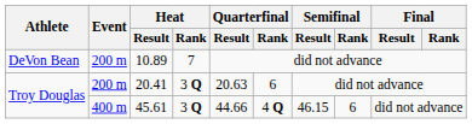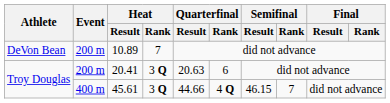 <table class="wikitable" style="font-size:90%">
 <tr>
 <th rowspan="2">Athlete</th>
 <th rowspan="2">Event</th>
 <th colspan="2">Heat</th>
 <th colspan="2">Quarterfinal</th>
 <th colspan="2">Semifinal</th>
 <th colspan="2">Final</th>
 </tr>
 <tr style="font-size:95%">
 <th>Result</th>
 <th>Rank</th>
 <th>Result</th>
 <th>Rank</th>
 <th>Result</th>
 <th>Rank</th>
 <th>Result</th>
 <th>Rank</th>
 </tr>
 <tr align=center>
 <td align=left><a href='#'>DeVon Bean</a></td>
 <td align=left><a href='#'>200 m</a></td>
 <td>10.89</td>
 <td>7</td>
 <td colspan=6>did not advance</td>
 </tr>
 <tr align=center>
 <td align=left rowspan=2><a href='#'>Troy Douglas</a></td>
 <td align=left><a href='#'>200 m</a></td>
 <td>20.41</td>
 <td>3 <strong>Q</strong></td>
 <td>20.63</td>
 <td>6</td>
 <td colspan=4>did not advance</td>
 </tr>
 <tr align=center>
 <td align=left><a href='#'>400 m</a></td>
 <td>45.61</td>
 <td>3 <strong>Q</strong></td>
 <td>44.66</td>
 <td>4 <strong>Q</strong></td>
 <td>46.15</td>
-<td>6</td>
+<td>7</td>
 <td colspan=4>did not advance</td>
 </tr>
 </table>
